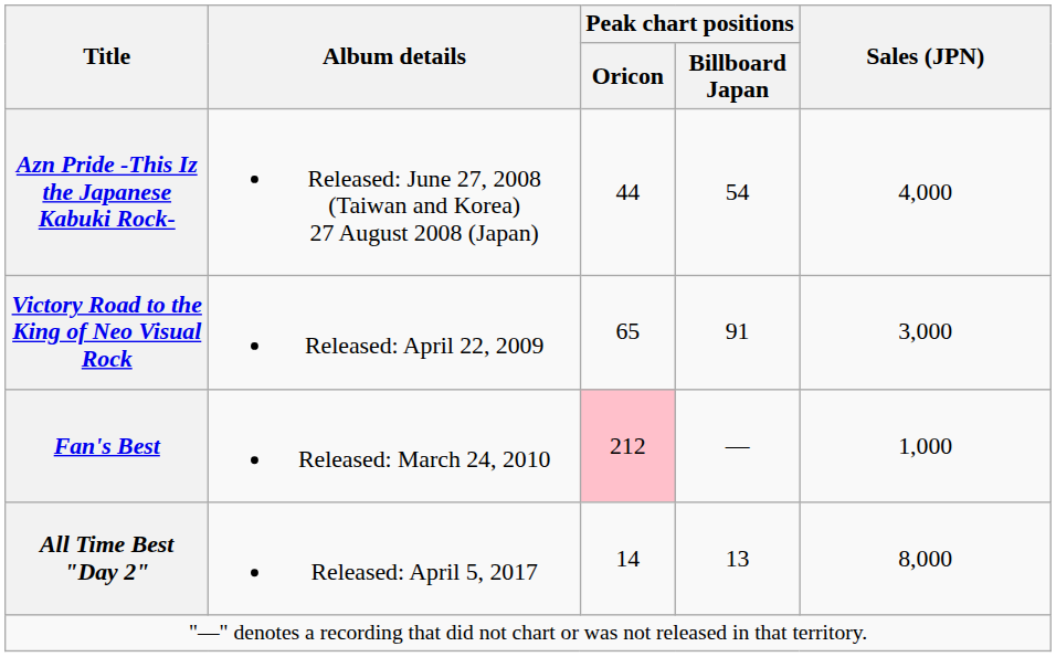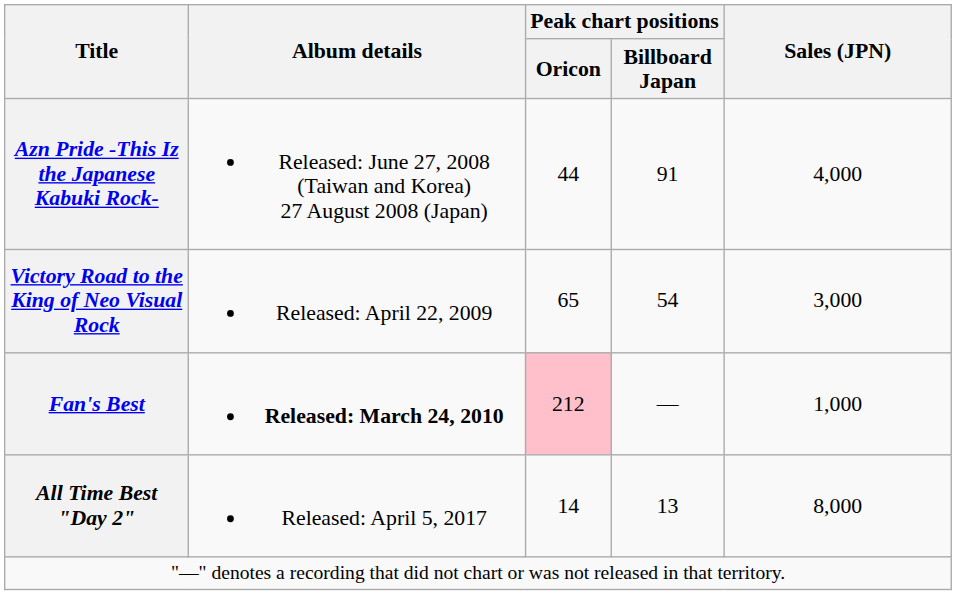 <table class="wikitable plainrowheaders" style="text-align:center;">
 <tr>
 <th rowspan="2" style="width:8em;">Title</th>
 <th rowspan="2" style="width:15em;">Album details</th>
 <th colspan="2">Peak chart positions</th>
 <th rowspan="2" style="width:10em;">Sales (JPN)</th>
 </tr>
 <tr>
 <th>Oricon<br></th>
 <th>Billboard<br>Japan</th>
 </tr>
 <tr>
 <th scope="row"><em><a href='#'>Azn Pride -This Iz the Japanese Kabuki Rock-</a></em></th>
 <td><br><ul><li>Released: June 27, 2008 (Taiwan and Korea)<br>27 August 2008 (Japan)</li></ul></td>
 <td>44</td>
-<td>54</td>
+<td>91</td>
 <td>4,000</td>
 </tr>
 <tr>
 <th scope="row"><em><a href='#'>Victory Road to the King of Neo Visual Rock</a></em></th>
 <td><br><ul><li>Released: April 22, 2009</li></ul></td>
 <td>65</td>
-<td>91</td>
+<td>54</td>
 <td>3,000</td>
 </tr>
 <tr>
 <th scope="row"><em><a href='#'>Fan's Best</a></em></th>
-<td><br><ul><li>Released: March 24, 2010</li></ul></td>
+<td><strong><br><ul><li>Released: March 24, 2010</li></ul></strong></td>
 <td style="background: pink;">212</td>
 <td>—</td>
 <td>1,000</td>
 </tr>
 <tr>
 <th scope="row"><em>All Time Best "Day 2"</em></th>
 <td><br><ul><li>Released: April 5, 2017</li></ul></td>
 <td>14</td>
 <td>13</td>
 <td>8,000</td>
 </tr>
 <tr>
 <td align="center" colspan="5" style="font-size:90%">"—" denotes a recording that did not chart or was not released in that territory.</td>
 </tr>
 </table>
